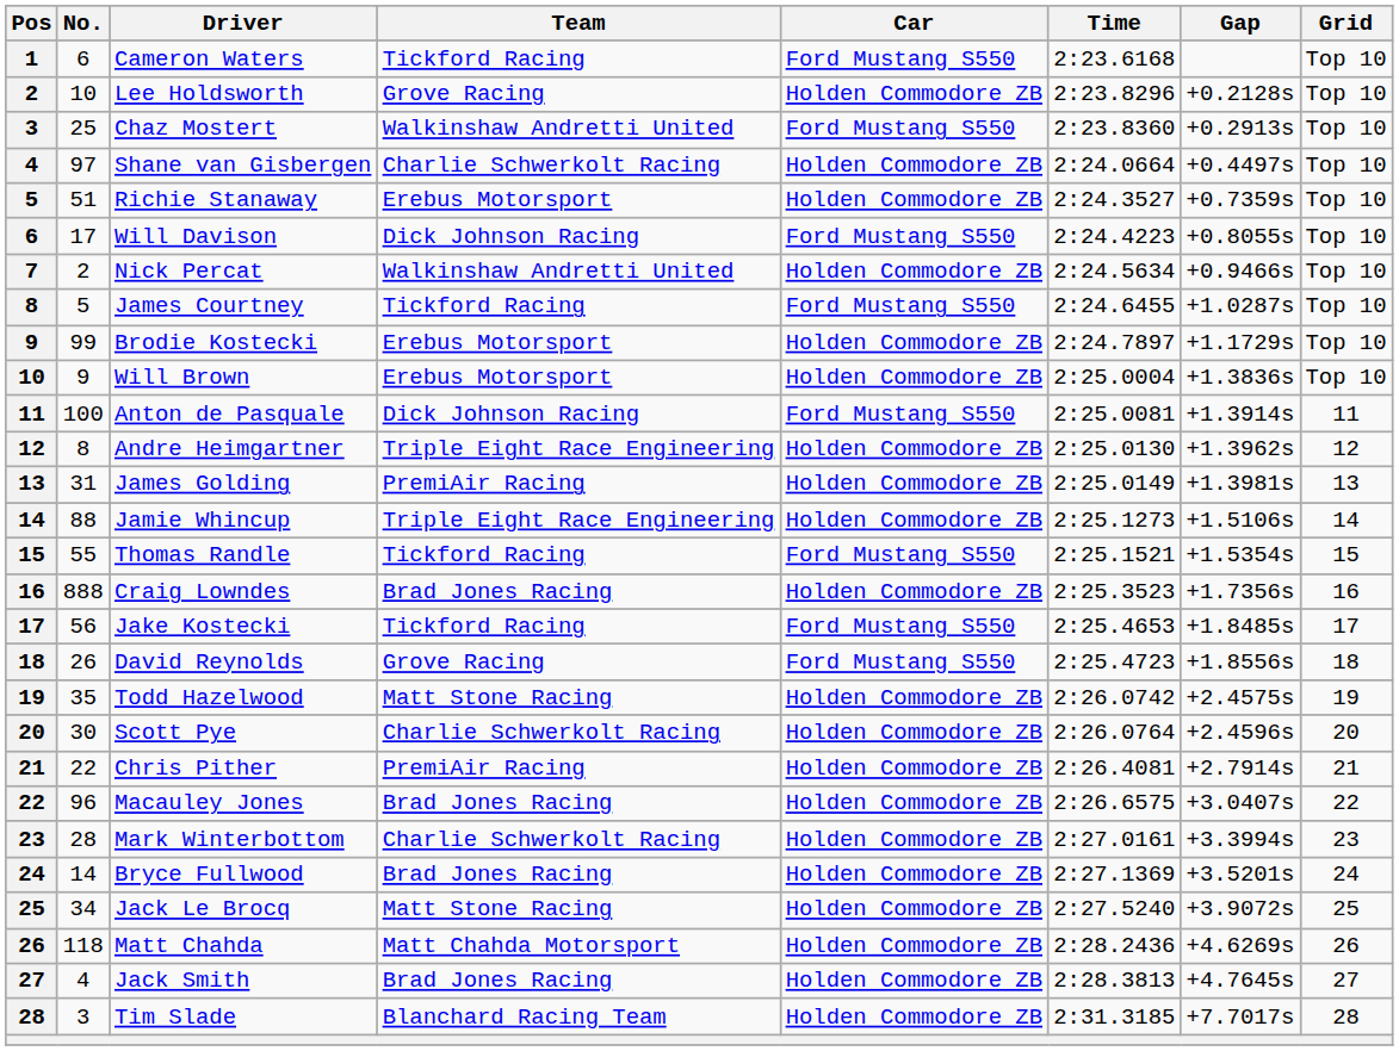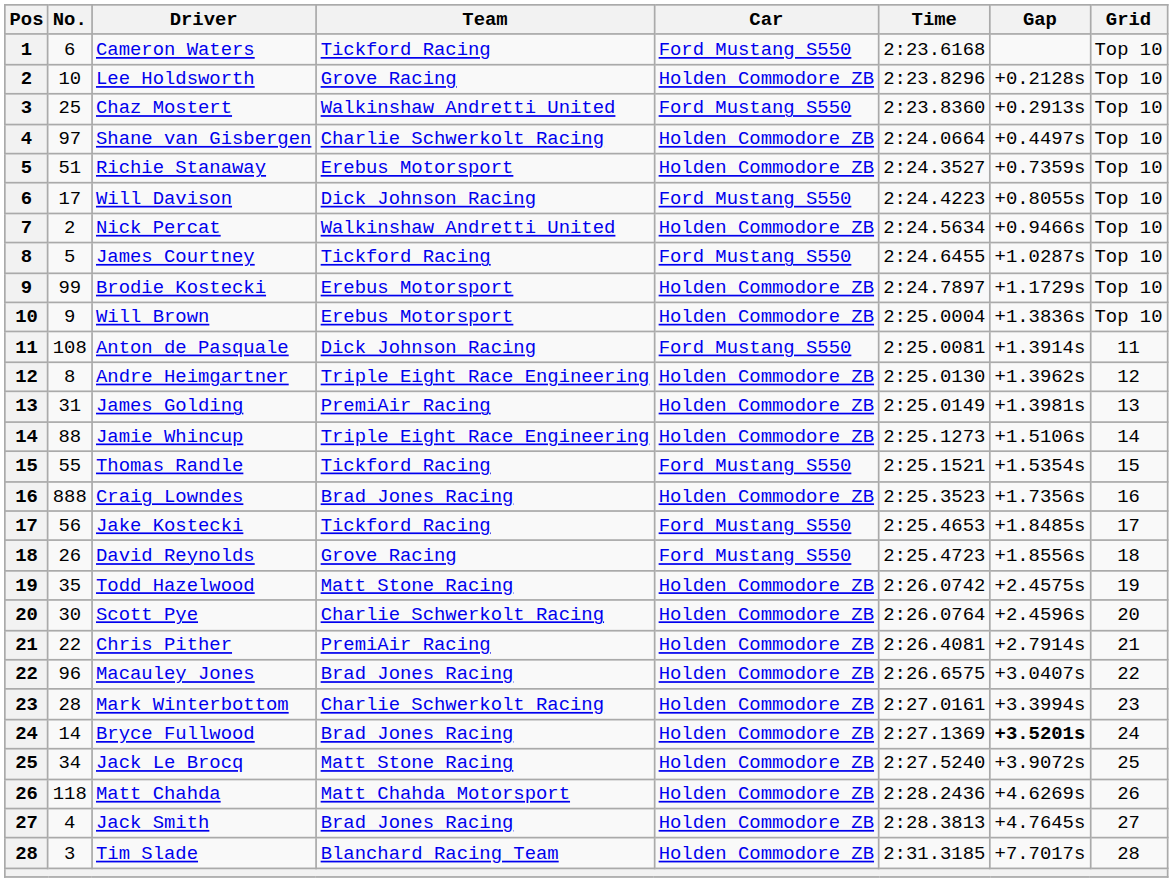 <table class="wikitable" style=font-size:85%;>
 <tr>
 <th>Pos</th>
 <th>No.</th>
 <th>Driver</th>
 <th>Team</th>
 <th>Car</th>
 <th>Time</th>
 <th>Gap</th>
 <th>Grid</th>
 </tr>
 <tr>
 <th>1</th>
 <td align=center>6</td>
 <td> <a href='#'>Cameron Waters</a></td>
 <td><a href='#'>Tickford Racing</a></td>
 <td><a href='#'>Ford Mustang S550</a></td>
 <td>2:23.6168</td>
 <td></td>
 <td align=center>Top 10</td>
 </tr>
 <tr>
 <th>2</th>
 <td align=center>10</td>
 <td> <a href='#'>Lee Holdsworth</a></td>
 <td><a href='#'>Grove Racing</a></td>
 <td><a href='#'>Holden Commodore ZB</a></td>
 <td>2:23.8296</td>
 <td>+0.2128s</td>
 <td align=center>Top 10</td>
 </tr>
 <tr>
 <th>3</th>
 <td align=center>25</td>
 <td> <a href='#'>Chaz Mostert</a></td>
 <td><a href='#'>Walkinshaw Andretti United</a></td>
 <td><a href='#'>Ford Mustang S550</a></td>
 <td>2:23.8360</td>
 <td>+0.2913s</td>
 <td align=center>Top 10</td>
 </tr>
 <tr>
 <th>4</th>
 <td align=center>97</td>
 <td> <a href='#'>Shane van Gisbergen</a></td>
 <td><a href='#'>Charlie Schwerkolt Racing</a></td>
 <td><a href='#'>Holden Commodore ZB</a></td>
 <td>2:24.0664</td>
 <td>+0.4497s</td>
 <td align=center>Top 10</td>
 </tr>
 <tr>
 <th>5</th>
 <td align=center>51</td>
 <td> <a href='#'>Richie Stanaway</a></td>
 <td><a href='#'>Erebus Motorsport</a></td>
 <td><a href='#'>Holden Commodore ZB</a></td>
 <td>2:24.3527</td>
 <td>+0.7359s</td>
 <td align=center>Top 10</td>
 </tr>
 <tr>
 <th>6</th>
 <td align=center>17</td>
 <td> <a href='#'>Will Davison</a></td>
 <td><a href='#'>Dick Johnson Racing</a></td>
 <td><a href='#'>Ford Mustang S550</a></td>
 <td>2:24.4223</td>
 <td>+0.8055s</td>
 <td align=center>Top 10</td>
 </tr>
 <tr>
 <th>7</th>
 <td align=center>2</td>
 <td> <a href='#'>Nick Percat</a></td>
 <td><a href='#'>Walkinshaw Andretti United</a></td>
 <td><a href='#'>Holden Commodore ZB</a></td>
 <td>2:24.5634</td>
 <td>+0.9466s</td>
 <td align=center>Top 10</td>
 </tr>
 <tr>
 <th>8</th>
 <td align=center>5</td>
 <td> <a href='#'>James Courtney</a></td>
 <td><a href='#'>Tickford Racing</a></td>
 <td><a href='#'>Ford Mustang S550</a></td>
 <td>2:24.6455</td>
 <td>+1.0287s</td>
 <td align=center>Top 10</td>
 </tr>
 <tr>
 <th>9</th>
 <td align=center>99</td>
 <td> <a href='#'>Brodie Kostecki</a></td>
 <td><a href='#'>Erebus Motorsport</a></td>
 <td><a href='#'>Holden Commodore ZB</a></td>
 <td>2:24.7897</td>
 <td>+1.1729s</td>
 <td align=center>Top 10</td>
 </tr>
 <tr>
 <th>10</th>
 <td align=center>9</td>
 <td> <a href='#'>Will Brown</a></td>
 <td><a href='#'>Erebus Motorsport</a></td>
 <td><a href='#'>Holden Commodore ZB</a></td>
 <td>2:25.0004</td>
 <td>+1.3836s</td>
 <td align=center>Top 10</td>
 </tr>
 <tr>
 <th>11</th>
-<td align=center>100</td>
+<td align=center>108</td>
 <td> <a href='#'>Anton de Pasquale</a></td>
 <td><a href='#'>Dick Johnson Racing</a></td>
 <td><a href='#'>Ford Mustang S550</a></td>
 <td>2:25.0081</td>
 <td>+1.3914s</td>
 <td align=center>11</td>
 </tr>
 <tr>
 <th>12</th>
 <td align=center>8</td>
 <td> <a href='#'>Andre Heimgartner</a></td>
 <td><a href='#'>Triple Eight Race Engineering</a></td>
 <td><a href='#'>Holden Commodore ZB</a></td>
 <td>2:25.0130</td>
 <td>+1.3962s</td>
 <td align=center>12</td>
 </tr>
 <tr>
 <th>13</th>
 <td align=center>31</td>
 <td> <a href='#'>James Golding</a></td>
 <td><a href='#'>PremiAir Racing</a></td>
 <td><a href='#'>Holden Commodore ZB</a></td>
 <td>2:25.0149</td>
 <td>+1.3981s</td>
 <td align=center>13</td>
 </tr>
 <tr>
 <th>14</th>
 <td align=center>88</td>
 <td> <a href='#'>Jamie Whincup</a></td>
 <td><a href='#'>Triple Eight Race Engineering</a></td>
 <td><a href='#'>Holden Commodore ZB</a></td>
 <td>2:25.1273</td>
 <td>+1.5106s</td>
 <td align=center>14</td>
 </tr>
 <tr>
 <th>15</th>
 <td align=center>55</td>
 <td> <a href='#'>Thomas Randle</a></td>
 <td><a href='#'>Tickford Racing</a></td>
 <td><a href='#'>Ford Mustang S550</a></td>
 <td>2:25.1521</td>
 <td>+1.5354s</td>
 <td align=center>15</td>
 </tr>
 <tr>
 <th>16</th>
 <td align=center>888</td>
 <td> <a href='#'>Craig Lowndes</a></td>
 <td><a href='#'>Brad Jones Racing</a></td>
 <td><a href='#'>Holden Commodore ZB</a></td>
 <td>2:25.3523</td>
 <td>+1.7356s</td>
 <td align=center>16</td>
 </tr>
 <tr>
 <th>17</th>
 <td align=center>56</td>
 <td> <a href='#'>Jake Kostecki</a></td>
 <td><a href='#'>Tickford Racing</a></td>
 <td><a href='#'>Ford Mustang S550</a></td>
 <td>2:25.4653</td>
 <td>+1.8485s</td>
 <td align=center>17</td>
 </tr>
 <tr>
 <th>18</th>
 <td align=center>26</td>
 <td> <a href='#'>David Reynolds</a></td>
 <td><a href='#'>Grove Racing</a></td>
 <td><a href='#'>Ford Mustang S550</a></td>
 <td>2:25.4723</td>
 <td>+1.8556s</td>
 <td align=center>18</td>
 </tr>
 <tr>
 <th>19</th>
 <td align=center>35</td>
 <td> <a href='#'>Todd Hazelwood</a></td>
 <td><a href='#'>Matt Stone Racing</a></td>
 <td><a href='#'>Holden Commodore ZB</a></td>
 <td>2:26.0742</td>
 <td>+2.4575s</td>
 <td align=center>19</td>
 </tr>
 <tr>
 <th>20</th>
 <td align=center>30</td>
 <td> <a href='#'>Scott Pye</a></td>
 <td><a href='#'>Charlie Schwerkolt Racing</a></td>
 <td><a href='#'>Holden Commodore ZB</a></td>
 <td>2:26.0764</td>
 <td>+2.4596s</td>
 <td align=center>20</td>
 </tr>
 <tr>
 <th>21</th>
 <td align=center>22</td>
 <td> <a href='#'>Chris Pither</a></td>
 <td><a href='#'>PremiAir Racing</a></td>
 <td><a href='#'>Holden Commodore ZB</a></td>
 <td>2:26.4081</td>
 <td>+2.7914s</td>
 <td align=center>21</td>
 </tr>
 <tr>
 <th>22</th>
 <td align=center>96</td>
 <td> <a href='#'>Macauley Jones</a></td>
 <td><a href='#'>Brad Jones Racing</a></td>
 <td><a href='#'>Holden Commodore ZB</a></td>
 <td>2:26.6575</td>
 <td>+3.0407s</td>
 <td align=center>22</td>
 </tr>
 <tr>
 <th>23</th>
 <td align=center>28</td>
 <td> <a href='#'>Mark Winterbottom</a></td>
 <td><a href='#'>Charlie Schwerkolt Racing</a></td>
 <td><a href='#'>Holden Commodore ZB</a></td>
 <td>2:27.0161</td>
 <td>+3.3994s</td>
 <td align=center>23</td>
 </tr>
 <tr>
 <th>24</th>
 <td align=center>14</td>
 <td> <a href='#'>Bryce Fullwood</a></td>
 <td><a href='#'>Brad Jones Racing</a></td>
 <td><a href='#'>Holden Commodore ZB</a></td>
 <td>2:27.1369</td>
-<td>+3.5201s</td>
+<td><strong>+3.5201s</strong></td>
 <td align=center>24</td>
 </tr>
 <tr>
 <th>25</th>
 <td align=center>34</td>
 <td> <a href='#'>Jack Le Brocq</a></td>
 <td><a href='#'>Matt Stone Racing</a></td>
 <td><a href='#'>Holden Commodore ZB</a></td>
 <td>2:27.5240</td>
 <td>+3.9072s</td>
 <td align=center>25</td>
 </tr>
 <tr>
 <th>26</th>
 <td align=center>118</td>
 <td> <a href='#'>Matt Chahda</a></td>
 <td><a href='#'>Matt Chahda Motorsport</a></td>
 <td><a href='#'>Holden Commodore ZB</a></td>
 <td>2:28.2436</td>
 <td>+4.6269s</td>
 <td align=center>26</td>
 </tr>
 <tr>
 <th>27</th>
 <td align=center>4</td>
 <td> <a href='#'>Jack Smith</a></td>
 <td><a href='#'>Brad Jones Racing</a></td>
 <td><a href='#'>Holden Commodore ZB</a></td>
 <td>2:28.3813</td>
 <td>+4.7645s</td>
 <td align=center>27</td>
 </tr>
 <tr>
 <th>28</th>
 <td align=center>3</td>
 <td> <a href='#'>Tim Slade</a></td>
 <td><a href='#'>Blanchard Racing Team</a></td>
 <td><a href='#'>Holden Commodore ZB</a></td>
 <td>2:31.3185</td>
 <td>+7.7017s</td>
 <td align=center>28</td>
 </tr>
 <tr>
 <th colspan=8></th>
 </tr>
 </table>
